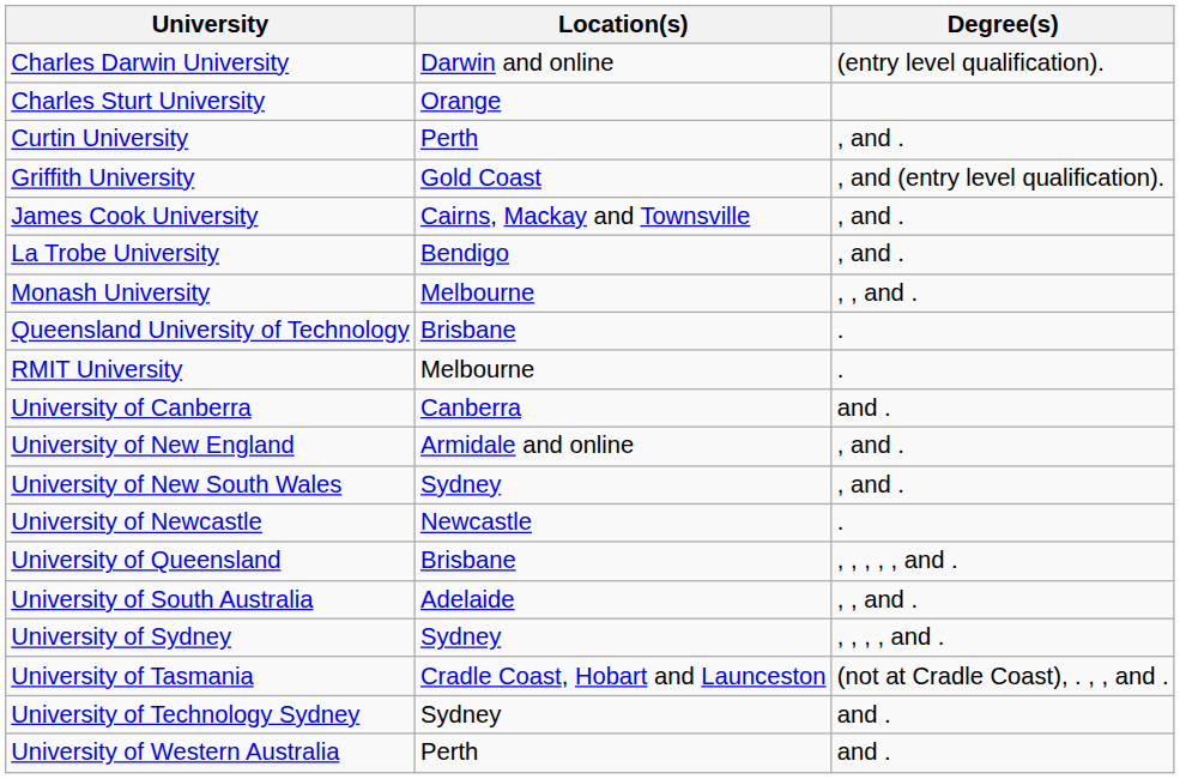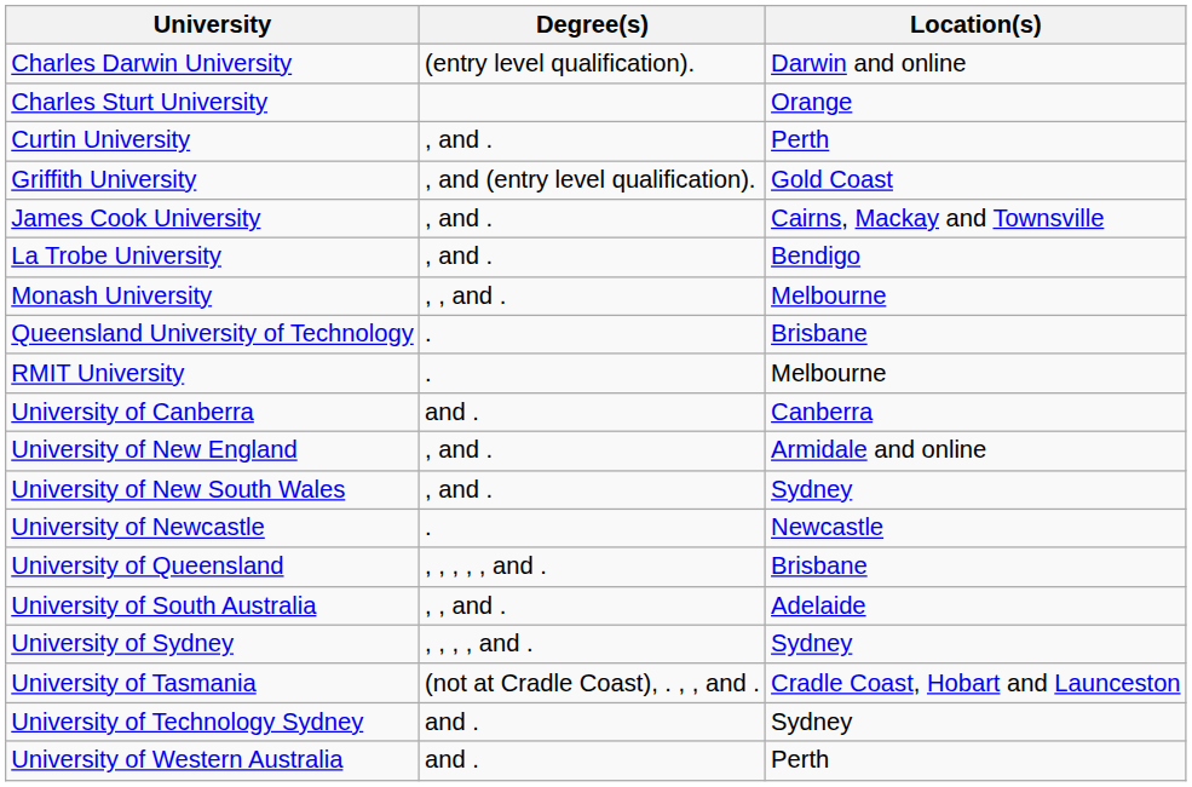 <table class="wikitable sortable">
 <tr>
 <th>University</th>
+<th>Degree(s)</th>
 <th>Location(s)</th>
-<th>Degree(s)</th>
 </tr>
 <tr>
 <td><a href='#'>Charles Darwin University</a></td>
+<td> (entry level qualification).</td>
 <td><a href='#'>Darwin</a> and online</td>
-<td> (entry level qualification).</td>
 </tr>
 <tr>
 <td><a href='#'>Charles Sturt University</a></td>
+<td></td>
 <td><a href='#'>Orange</a></td>
-<td></td>
 </tr>
 <tr>
 <td><a href='#'>Curtin University</a></td>
+<td>,  and .</td>
 <td><a href='#'>Perth</a></td>
-<td>,  and .</td>
 </tr>
 <tr>
 <td><a href='#'>Griffith University</a></td>
+<td>,  and  (entry level qualification).</td>
 <td><a href='#'>Gold Coast</a></td>
-<td>,  and  (entry level qualification).</td>
 </tr>
 <tr>
 <td><a href='#'>James Cook University</a></td>
+<td>,  and .</td>
 <td><a href='#'>Cairns</a>, <a href='#'>Mackay</a> and <a href='#'>Townsville</a></td>
-<td>,  and .</td>
 </tr>
 <tr>
 <td><a href='#'>La Trobe University</a></td>
+<td>,  and .</td>
 <td><a href='#'>Bendigo</a></td>
-<td>,  and .</td>
 </tr>
 <tr>
 <td><a href='#'>Monash University</a></td>
+<td>, ,  and .</td>
 <td><a href='#'>Melbourne</a></td>
-<td>, ,  and .</td>
 </tr>
 <tr>
 <td><a href='#'>Queensland University of Technology</a></td>
+<td>.</td>
 <td><a href='#'>Brisbane</a></td>
-<td>.</td>
 </tr>
 <tr>
 <td><a href='#'>RMIT University</a></td>
+<td>.</td>
 <td>Melbourne</td>
-<td>.</td>
 </tr>
 <tr>
 <td><a href='#'>University of Canberra</a></td>
+<td> and .</td>
 <td><a href='#'>Canberra</a></td>
-<td> and .</td>
 </tr>
 <tr>
 <td><a href='#'>University of New England</a></td>
+<td>,  and .</td>
 <td><a href='#'>Armidale</a> and online</td>
-<td>,  and .</td>
 </tr>
 <tr>
 <td><a href='#'>University of New South Wales</a></td>
+<td>,  and .</td>
 <td><a href='#'>Sydney</a></td>
-<td>,  and .</td>
 </tr>
 <tr>
 <td><a href='#'>University of Newcastle</a></td>
+<td>.</td>
 <td><a href='#'>Newcastle</a></td>
-<td>.</td>
 </tr>
 <tr>
 <td><a href='#'>University of Queensland</a></td>
+<td>, , , , ,  and .</td>
 <td><a href='#'>Brisbane</a></td>
-<td>, , , , ,  and .</td>
 </tr>
 <tr>
 <td><a href='#'>University of South Australia</a></td>
+<td>, ,  and .</td>
 <td><a href='#'>Adelaide</a></td>
-<td>, ,  and .</td>
 </tr>
 <tr>
 <td><a href='#'>University of Sydney</a></td>
+<td>, , , ,  and .</td>
 <td><a href='#'>Sydney</a></td>
-<td>, , , ,  and .</td>
 </tr>
 <tr>
 <td><a href='#'>University of Tasmania</a></td>
+<td> (not at Cradle Coast), . , ,  and .</td>
 <td><a href='#'>Cradle Coast</a>, <a href='#'>Hobart</a> and <a href='#'>Launceston</a></td>
-<td> (not at Cradle Coast), . , ,  and .</td>
 </tr>
 <tr>
 <td><a href='#'>University of Technology Sydney</a></td>
+<td> and .</td>
 <td>Sydney</td>
-<td> and .</td>
 </tr>
 <tr>
 <td><a href='#'>University of Western Australia</a></td>
+<td> and .</td>
 <td>Perth</td>
-<td> and .</td>
 </tr>
 </table>
